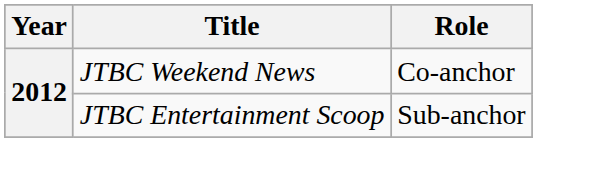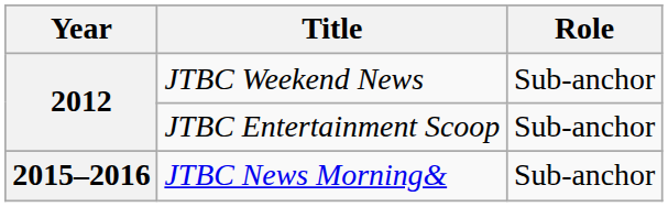 <table class="wikitable plainrowheaders">
 <tr>
 <th scope="col">Year</th>
 <th scope="col">Title</th>
 <th scope="col">Role</th>
 </tr>
 <tr>
 <th scope="row" rowspan="2">2012</th>
 <td><em>JTBC Weekend News</em></td>
-<td>Co-anchor</td>
+<td>Sub-anchor</td>
 </tr>
 <tr>
 <td><em>JTBC Entertainment Scoop</em></td>
 <td>Sub-anchor</td>
 </tr>
+<tr>
+<th scope="row">2015–2016</th>
+<td><em><a href='#'>JTBC News Morning&</a></em></td>
+<td>Sub-anchor</td>
+</tr>
 </table>
